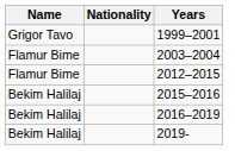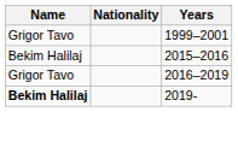 <table class="wikitable" style="text-align: center">
 <tr>
 <th>Name</th>
 <th>Nationality</th>
 <th>Years</th>
 </tr>
 <tr>
 <td align=left>Grigor Tavo</td>
 <td></td>
 <td align=left>1999–2001</td>
 </tr>
 <tr>
-<td align=left>Flamur Bime</td>
-<td></td>
-<td align=left>2003–2004</td>
-</tr>
-<tr>
-<td align=left>Flamur Bime</td>
-<td></td>
-<td align=left>2012–2015</td>
-</tr>
-<tr>
 <td align=left>Bekim Halilaj</td>
 <td></td>
 <td align=left>2015–2016</td>
 </tr>
 <tr>
-<td align=left>Bekim Halilaj</td>
+<td align=left>Grigor Tavo</td>
 <td></td>
 <td align=left>2016–2019</td>
 </tr>
 <tr>
-<td align=left>Bekim Halilaj</td>
+<td align=left><strong>Bekim Halilaj</strong></td>
 <td></td>
 <td align=left>2019-</td>
 </tr>
 </table>
